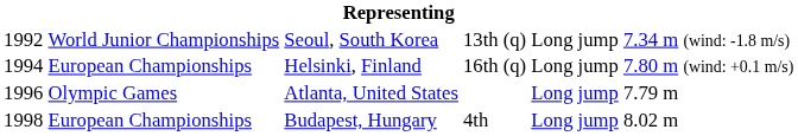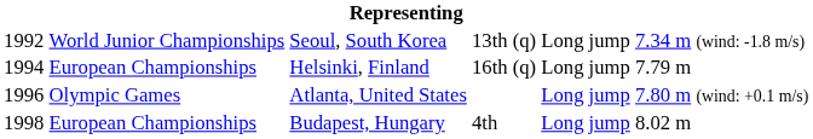 <table>
 <tr>
 <th colspan="6">Representing </th>
 </tr>
 <tr>
 <td>1992</td>
 <td><a href='#'>World Junior Championships</a></td>
 <td><a href='#'>Seoul</a>, <a href='#'>South Korea</a></td>
 <td>13th (q)</td>
 <td>Long jump</td>
 <td><a href='#'>7.34 m</a>  <small>(wind: -1.8 m/s)</small></td>
 </tr>
 <tr>
 <td>1994</td>
 <td><a href='#'>European Championships</a></td>
 <td><a href='#'>Helsinki</a>, <a href='#'>Finland</a></td>
 <td>16th (q)</td>
 <td>Long jump</td>
-<td><a href='#'>7.80 m</a> <small>(wind: +0.1 m/s)</small></td>
+<td>7.79 m</td>
 </tr>
 <tr>
 <td rowspan=1>1996</td>
 <td rowspan=1><a href='#'>Olympic Games</a></td>
 <td rowspan=1><a href='#'>Atlanta, United States</a></td>
 <td></td>
 <td><a href='#'>Long jump</a></td>
-<td>7.79 m</td>
+<td><a href='#'>7.80 m</a> <small>(wind: +0.1 m/s)</small></td>
 </tr>
 <tr>
 <td rowspan=1>1998</td>
 <td rowspan=1><a href='#'>European Championships</a></td>
 <td rowspan=1><a href='#'>Budapest, Hungary</a></td>
 <td>4th</td>
 <td><a href='#'>Long jump</a></td>
 <td>8.02 m </td>
 </tr>
 </table>
